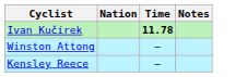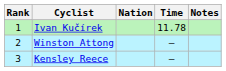 <table class="wikitable sortable" style="text-align:center">
 <tr>
+<th>Rank</th>
 <th>Cyclist</th>
 <th>Nation</th>
 <th>Time</th>
 <th>Notes</th>
 </tr>
 <tr bgcolor=bbf3bb>
+<td>1</td>
 <td align=left data-sort-value="Kučírek, Ivan"><a href='#'>Ivan Kučírek</a></td>
 <td align=left></td>
-<td><strong>11.78</strong></td>
+<td>11.78</td>
 <td></td>
 </tr>
 <tr bgcolor=bbf3ff>
+<td>2</td>
 <td align=left data-sort-value="Attong, Winston"><a href='#'>Winston Attong</a></td>
 <td align=left></td>
 <td>–</td>
 <td></td>
 </tr>
 <tr bgcolor=bbf3ff>
+<td>3</td>
 <td align=left data-sort-value="Reece, Kensley"><a href='#'>Kensley Reece</a></td>
 <td align=left></td>
 <td>–</td>
 <td></td>
 </tr>
 </table>
